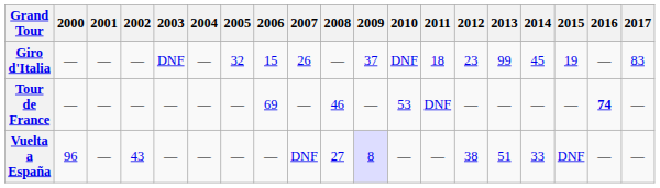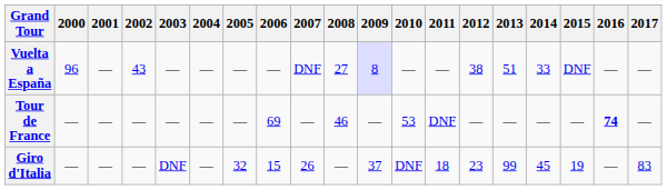 <table class="wikitable plainrowheaders">
 <tr>
 <th scope="col"><a href='#'>Grand Tour</a></th>
 <th scope="col">2000</th>
 <th scope="col">2001</th>
 <th scope="col">2002</th>
 <th scope="col">2003</th>
 <th scope="col">2004</th>
 <th scope="col">2005</th>
 <th scope="col">2006</th>
 <th scope="col">2007</th>
 <th scope="col">2008</th>
 <th scope="col">2009</th>
 <th scope="col">2010</th>
 <th scope="col">2011</th>
 <th scope="col">2012</th>
 <th scope="col">2013</th>
 <th scope="col">2014</th>
 <th scope="col">2015</th>
 <th scope="col">2016</th>
 <th scope="col">2017</th>
 </tr>
 <tr style="text-align:center;">
-<th scope="row"> <a href='#'>Giro d'Italia</a></th>
+<th scope="row"> <a href='#'>Vuelta a España</a></th>
+<td><a href='#'>96</a></td>
+<td>—</td>
+<td><a href='#'>43</a></td>
+<td>—</td>
 <td>—</td>
 <td>—</td>
 <td>—</td>
 <td><a href='#'>DNF</a></td>
+<td><a href='#'>27</a></td>
+<td align="center" style="background:#ddddff;"><a href='#'>8</a></td>
 <td>—</td>
-<td><a href='#'>32</a></td>
-<td><a href='#'>15</a></td>
-<td><a href='#'>26</a></td>
 <td>—</td>
-<td><a href='#'>37</a></td>
+<td><a href='#'>38</a></td>
+<td><a href='#'>51</a></td>
+<td><a href='#'>33</a></td>
 <td><a href='#'>DNF</a></td>
-<td><a href='#'>18</a></td>
-<td><a href='#'>23</a></td>
-<td><a href='#'>99</a></td>
-<td><a href='#'>45</a></td>
-<td><a href='#'>19</a></td>
 <td>—</td>
-<td><a href='#'>83</a></td>
+<td>—</td>
 </tr>
 <tr style="text-align:center;">
 <th scope="row"> <a href='#'>Tour de France</a></th>
 <td>—</td>
 <td>—</td>
 <td>—</td>
 <td>—</td>
 <td>—</td>
 <td>—</td>
 <td><a href='#'>69</a></td>
 <td>—</td>
 <td><a href='#'>46</a></td>
 <td>—</td>
 <td><a href='#'>53</a></td>
 <td><a href='#'>DNF</a></td>
 <td>—</td>
 <td>—</td>
 <td>—</td>
 <td>—</td>
 <td><strong><a href='#'>74</a></strong></td>
 <td>—</td>
 </tr>
 <tr style="text-align:center;">
-<th scope="row"> <a href='#'>Vuelta a España</a></th>
-<td><a href='#'>96</a></td>
-<td>—</td>
-<td><a href='#'>43</a></td>
-<td>—</td>
+<th scope="row"> <a href='#'>Giro d'Italia</a></th>
 <td>—</td>
 <td>—</td>
 <td>—</td>
 <td><a href='#'>DNF</a></td>
-<td><a href='#'>27</a></td>
-<td align="center" style="background:#ddddff;"><a href='#'>8</a></td>
 <td>—</td>
+<td><a href='#'>32</a></td>
+<td><a href='#'>15</a></td>
+<td><a href='#'>26</a></td>
 <td>—</td>
-<td><a href='#'>38</a></td>
-<td><a href='#'>51</a></td>
-<td><a href='#'>33</a></td>
+<td><a href='#'>37</a></td>
 <td><a href='#'>DNF</a></td>
+<td><a href='#'>18</a></td>
+<td><a href='#'>23</a></td>
+<td><a href='#'>99</a></td>
+<td><a href='#'>45</a></td>
+<td><a href='#'>19</a></td>
 <td>—</td>
-<td>—</td>
+<td><a href='#'>83</a></td>
 </tr>
 </table>
